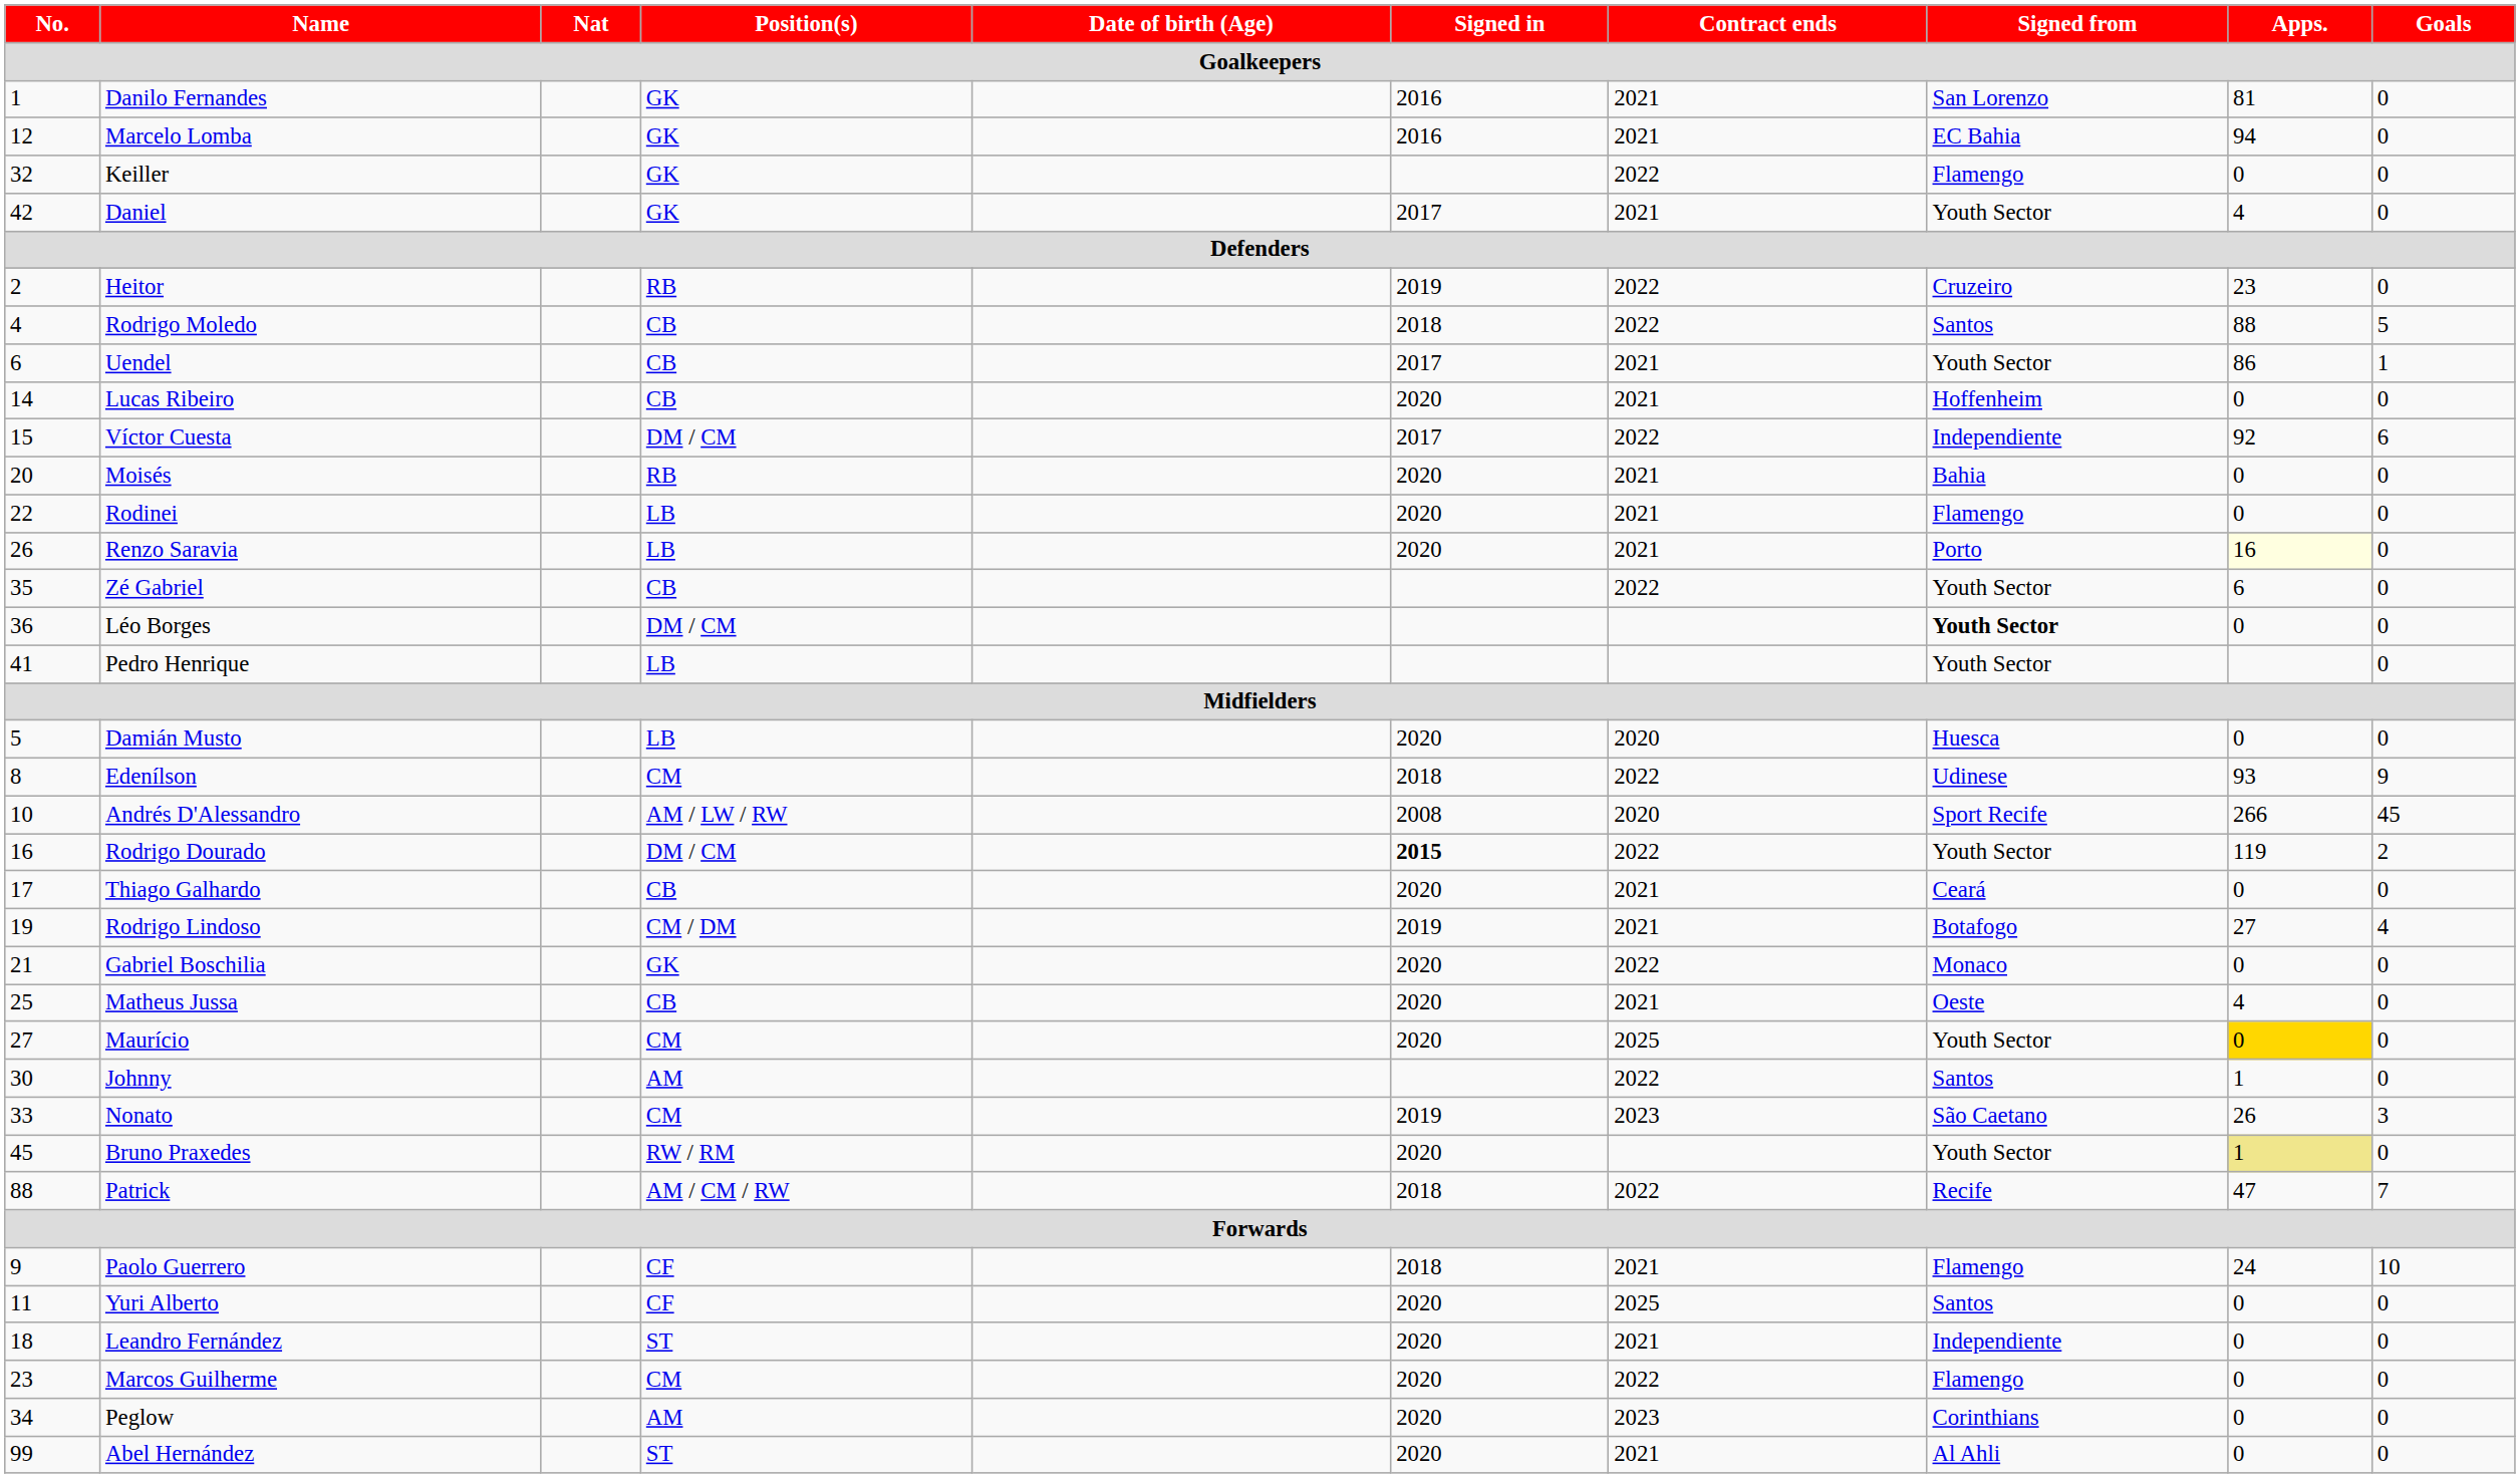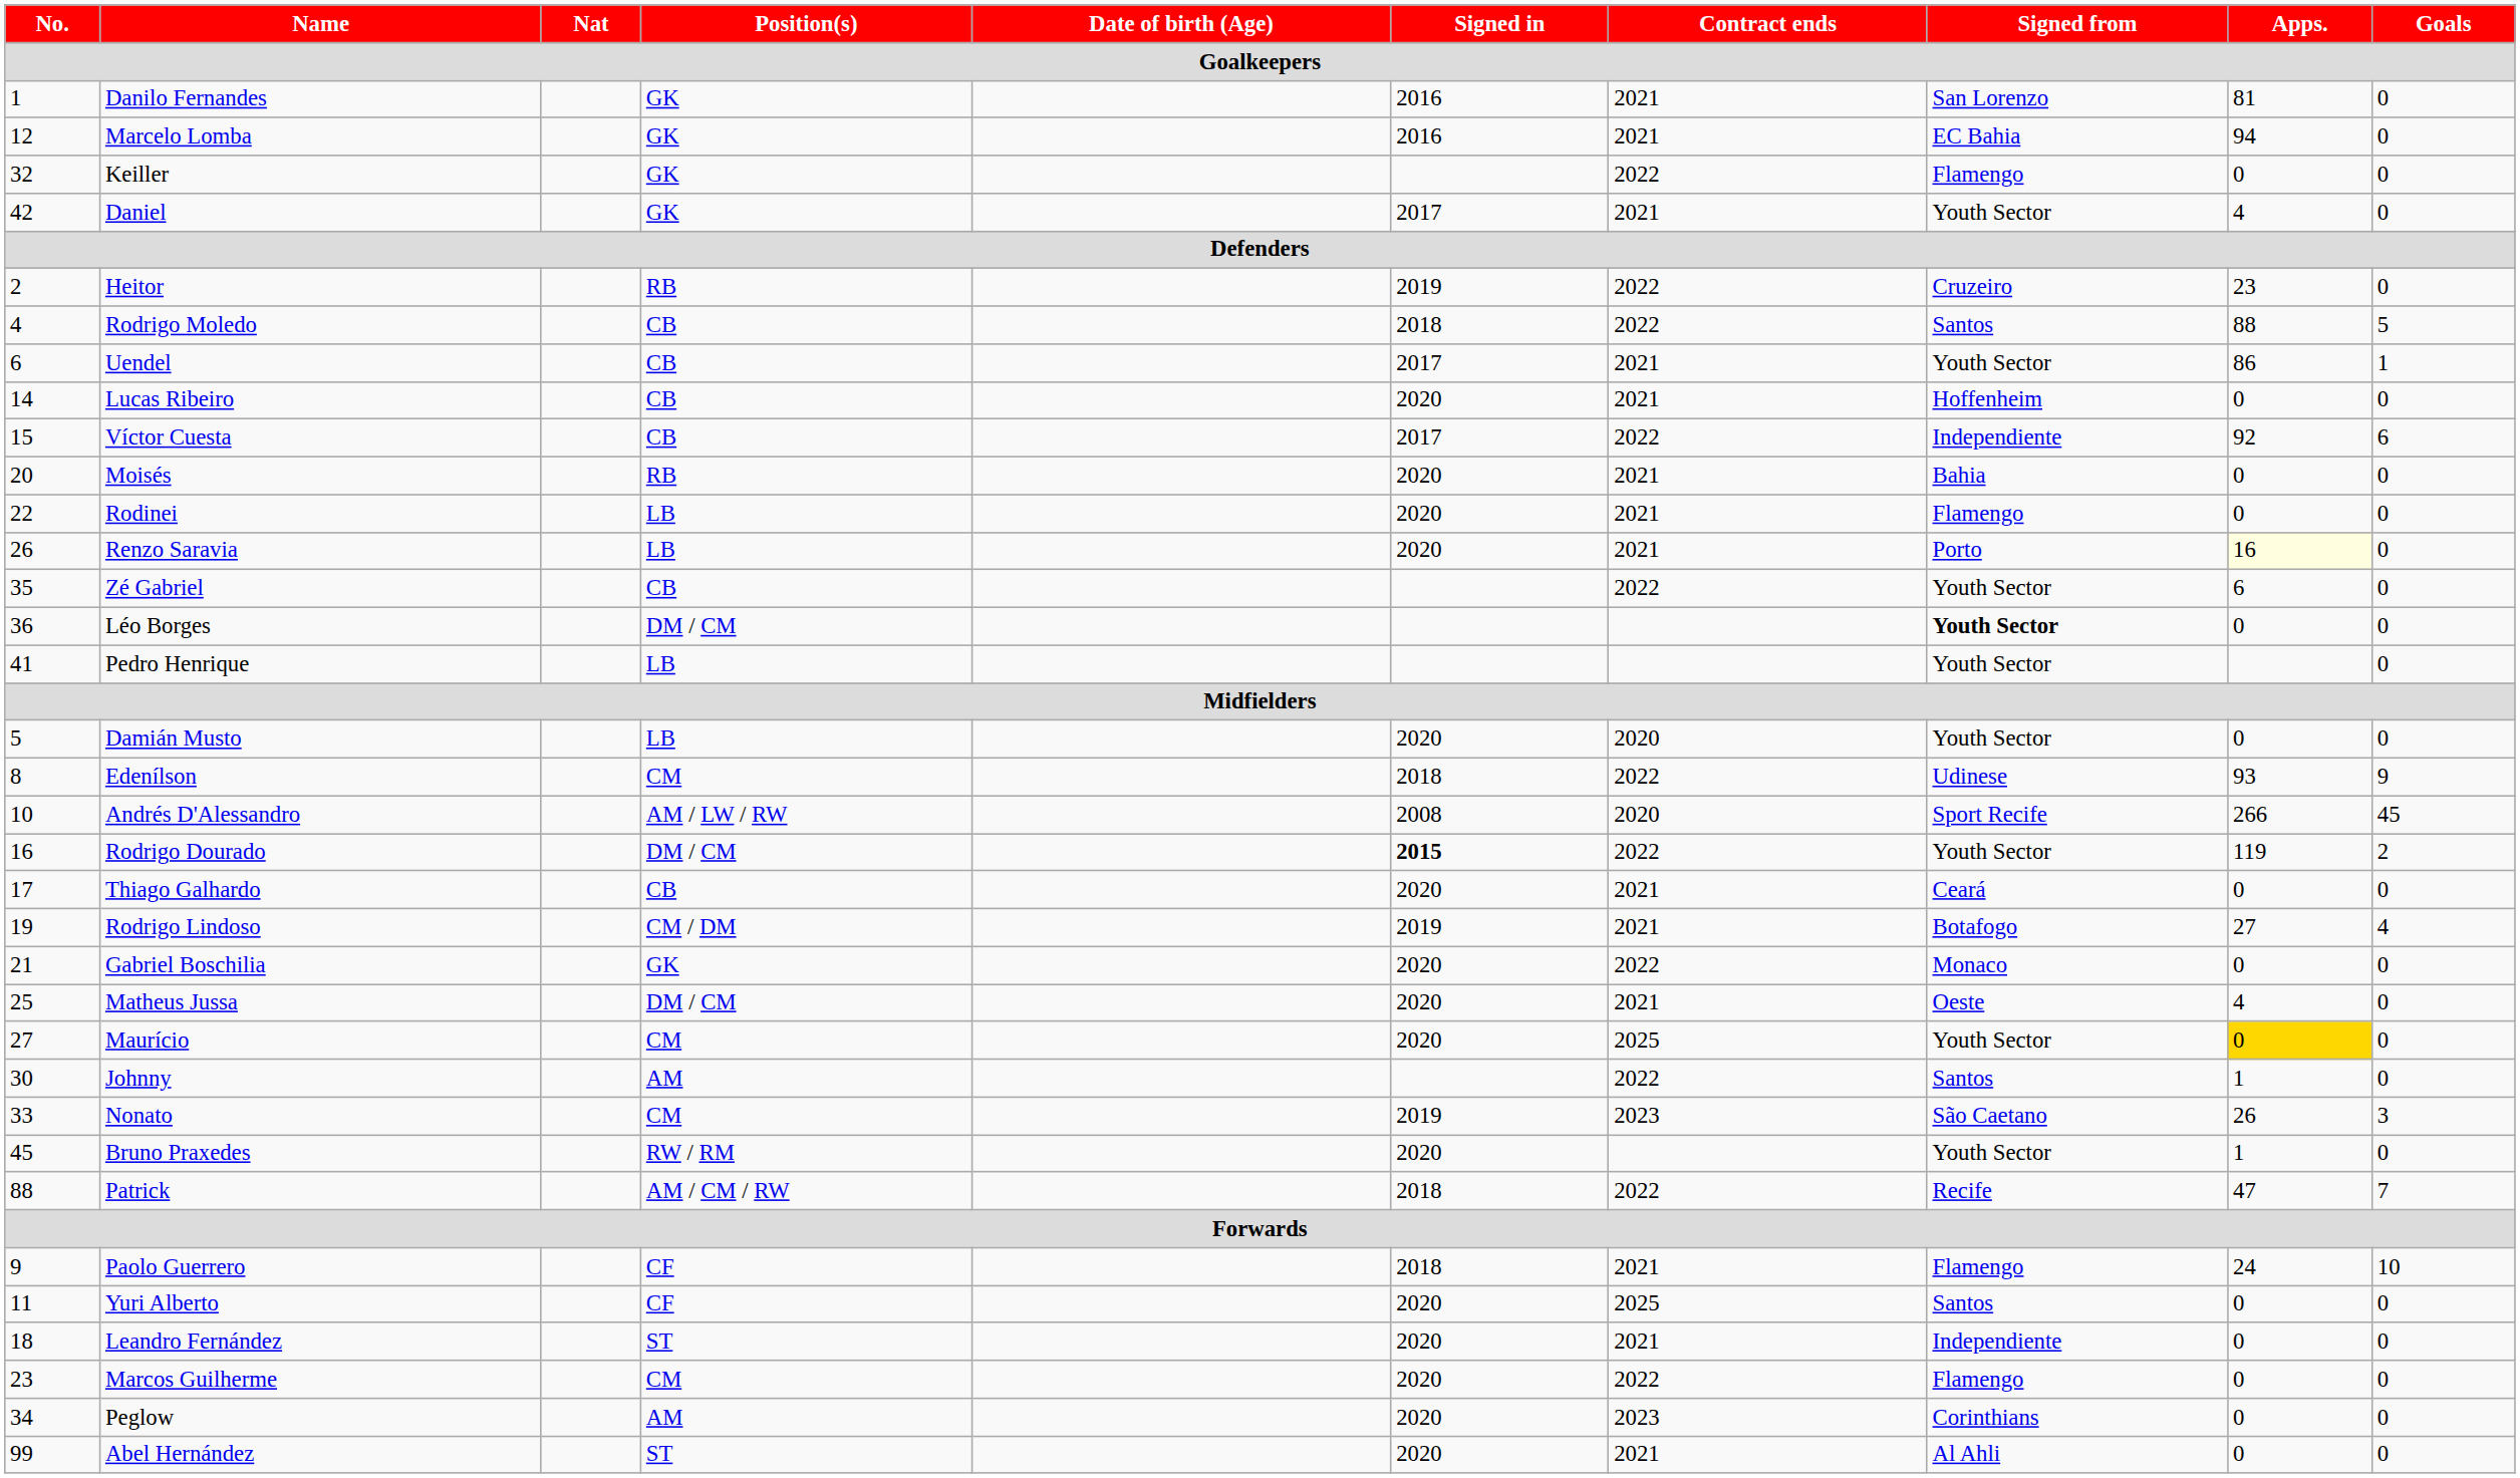 <table class="wikitable" style="text-align:left; font-size:90%; width:100%;">
 <tr>
 <th style="background:#FF0000; color:#FFFFFF; text-align:center;">No.</th>
 <th style="background:#FF0000; color:#FFFFFF; text-align:center;">Name</th>
 <th style="background:#FF0000; color:#FFFFFF; text-align:center;">Nat</th>
 <th style="background:#FF0000; color:#FFFFFF; text-align:center;">Position(s)</th>
 <th style="background:#FF0000; color:#FFFFFF; text-align:center;">Date of birth (Age)</th>
 <th style="background:#FF0000; color:#FFFFFF; text-align:center;">Signed in</th>
 <th style="background:#FF0000; color:#FFFFFF; text-align:center;">Contract ends</th>
 <th style="background:#FF0000; color:#FFFFFF; text-align:center;">Signed from</th>
 <th style="background:#FF0000; color:#FFFFFF; text-align:center;">Apps.</th>
 <th style="background:#FF0000; color:#FFFFFF; text-align:center;">Goals</th>
 </tr>
 <tr>
 <th colspan=11 style="background:#dcdcdc; text-align:center;">Goalkeepers</th>
 </tr>
 <tr>
 <td>1</td>
 <td><a href='#'>Danilo Fernandes</a></td>
 <td></td>
 <td><a href='#'>GK</a></td>
 <td></td>
 <td>2016</td>
 <td>2021</td>
 <td> <a href='#'>San Lorenzo</a></td>
 <td>81</td>
 <td>0</td>
 </tr>
 <tr>
 <td>12</td>
 <td><a href='#'>Marcelo Lomba</a></td>
 <td></td>
 <td><a href='#'>GK</a></td>
 <td></td>
 <td>2016</td>
 <td>2021</td>
 <td> <a href='#'>EC Bahia</a></td>
 <td>94</td>
 <td>0</td>
 </tr>
 <tr>
 <td>32</td>
 <td>Keiller</td>
 <td></td>
 <td><a href='#'>GK</a></td>
 <td></td>
 <td></td>
 <td>2022</td>
 <td> <a href='#'>Flamengo</a></td>
 <td>0</td>
 <td>0</td>
 </tr>
 <tr>
 <td>42</td>
 <td><a href='#'>Daniel</a></td>
 <td></td>
 <td><a href='#'>GK</a></td>
 <td></td>
 <td>2017</td>
 <td>2021</td>
 <td> Youth Sector</td>
 <td>4</td>
 <td>0</td>
 </tr>
 <tr>
 <th colspan=11 style="background:#dcdcdc; text-align:center;">Defenders</th>
 </tr>
 <tr>
 <td>2</td>
 <td><a href='#'>Heitor</a></td>
 <td></td>
 <td><a href='#'>RB</a></td>
 <td></td>
 <td>2019</td>
 <td>2022</td>
 <td> <a href='#'>Cruzeiro</a></td>
 <td>23</td>
 <td>0</td>
 </tr>
 <tr>
 <td>4</td>
 <td><a href='#'>Rodrigo Moledo</a></td>
 <td></td>
 <td><a href='#'>CB</a></td>
 <td></td>
 <td>2018</td>
 <td>2022</td>
 <td> <a href='#'>Santos</a></td>
 <td>88</td>
 <td>5</td>
 </tr>
 <tr>
 <td>6</td>
 <td><a href='#'>Uendel</a></td>
 <td></td>
 <td><a href='#'>CB</a></td>
 <td></td>
 <td>2017</td>
 <td>2021</td>
 <td> Youth Sector</td>
 <td>86</td>
 <td>1</td>
 </tr>
 <tr>
 <td>14</td>
 <td><a href='#'>Lucas Ribeiro</a></td>
 <td></td>
 <td><a href='#'>CB</a></td>
 <td></td>
 <td>2020</td>
 <td>2021</td>
 <td> <a href='#'>Hoffenheim</a></td>
 <td>0</td>
 <td>0</td>
 </tr>
 <tr>
 <td>15</td>
 <td><a href='#'>Víctor Cuesta</a></td>
 <td></td>
-<td><a href='#'>DM</a> / <a href='#'>CM</a></td>
+<td><a href='#'>CB</a></td>
 <td></td>
 <td>2017</td>
 <td>2022</td>
 <td> <a href='#'>Independiente</a></td>
 <td>92</td>
 <td>6</td>
 </tr>
 <tr>
 <td>20</td>
 <td><a href='#'>Moisés</a></td>
 <td></td>
 <td><a href='#'>RB</a></td>
 <td></td>
 <td>2020</td>
 <td>2021</td>
 <td> <a href='#'>Bahia</a></td>
 <td>0</td>
 <td>0</td>
 </tr>
 <tr>
 <td>22</td>
 <td><a href='#'>Rodinei</a></td>
 <td></td>
 <td><a href='#'>LB</a></td>
 <td></td>
 <td>2020</td>
 <td>2021</td>
 <td> <a href='#'>Flamengo</a></td>
 <td>0</td>
 <td>0</td>
 </tr>
 <tr>
 <td>26</td>
 <td><a href='#'>Renzo Saravia</a></td>
 <td></td>
 <td><a href='#'>LB</a></td>
 <td></td>
 <td>2020</td>
 <td>2021</td>
 <td> <a href='#'>Porto</a></td>
 <td style="background: lightyellow;">16</td>
 <td>0</td>
 </tr>
 <tr>
 <td>35</td>
 <td><a href='#'>Zé Gabriel</a></td>
 <td></td>
 <td><a href='#'>CB</a></td>
 <td></td>
 <td></td>
 <td>2022</td>
 <td> Youth Sector</td>
 <td>6</td>
 <td>0</td>
 </tr>
 <tr>
 <td>36</td>
 <td>Léo Borges</td>
 <td></td>
 <td><a href='#'>DM</a> / <a href='#'>CM</a></td>
 <td></td>
 <td></td>
 <td></td>
 <td><strong> Youth Sector</strong></td>
 <td>0</td>
 <td>0</td>
 </tr>
 <tr>
 <td>41</td>
 <td>Pedro Henrique</td>
 <td></td>
 <td><a href='#'>LB</a></td>
 <td></td>
 <td></td>
 <td></td>
 <td> Youth Sector</td>
 <td></td>
 <td>0</td>
 </tr>
 <tr>
 <th colspan=11 style="background:#dcdcdc; text-align:center;">Midfielders</th>
 </tr>
 <tr>
 <td>5</td>
 <td><a href='#'>Damián Musto</a></td>
 <td></td>
 <td><a href='#'>LB</a></td>
 <td></td>
 <td>2020</td>
 <td>2020</td>
-<td> <a href='#'>Huesca</a></td>
+<td> Youth Sector</td>
 <td>0</td>
 <td>0</td>
 </tr>
 <tr>
 <td>8</td>
 <td><a href='#'>Edenílson</a></td>
 <td></td>
 <td><a href='#'>CM</a></td>
 <td></td>
 <td>2018</td>
 <td>2022</td>
 <td> <a href='#'>Udinese</a></td>
 <td>93</td>
 <td>9</td>
 </tr>
 <tr>
 <td>10</td>
 <td><a href='#'>Andrés D'Alessandro</a></td>
 <td></td>
 <td><a href='#'>AM</a> / <a href='#'>LW</a> / <a href='#'>RW</a></td>
 <td></td>
 <td>2008</td>
 <td>2020</td>
 <td> <a href='#'>Sport Recife</a></td>
 <td>266</td>
 <td>45</td>
 </tr>
 <tr>
 <td>16</td>
 <td><a href='#'>Rodrigo Dourado</a></td>
 <td></td>
 <td><a href='#'>DM</a> / <a href='#'>CM</a></td>
 <td></td>
 <td><strong>2015</strong></td>
 <td>2022</td>
 <td> Youth Sector</td>
 <td>119</td>
 <td>2</td>
 </tr>
 <tr>
 <td>17</td>
 <td><a href='#'>Thiago Galhardo</a></td>
 <td></td>
 <td><a href='#'>CB</a></td>
 <td></td>
 <td>2020</td>
 <td>2021</td>
 <td> <a href='#'>Ceará</a></td>
 <td>0</td>
 <td>0</td>
 </tr>
 <tr>
 <td>19</td>
 <td><a href='#'>Rodrigo Lindoso</a></td>
 <td></td>
 <td><a href='#'>CM</a> / <a href='#'>DM</a></td>
 <td></td>
 <td>2019</td>
 <td>2021</td>
 <td> <a href='#'>Botafogo</a></td>
 <td>27</td>
 <td>4</td>
 </tr>
 <tr>
 <td>21</td>
 <td><a href='#'>Gabriel Boschilia</a></td>
 <td></td>
 <td><a href='#'>GK</a></td>
 <td></td>
 <td>2020</td>
 <td>2022</td>
 <td> <a href='#'>Monaco</a></td>
 <td>0</td>
 <td>0</td>
 </tr>
 <tr>
 <td>25</td>
 <td><a href='#'>Matheus Jussa</a></td>
 <td></td>
-<td><a href='#'>CB</a></td>
+<td><a href='#'>DM</a> / <a href='#'>CM</a></td>
 <td></td>
 <td>2020</td>
 <td>2021</td>
 <td> <a href='#'>Oeste</a></td>
 <td>4</td>
 <td>0</td>
 </tr>
 <tr>
 <td>27</td>
 <td><a href='#'>Maurício</a></td>
 <td></td>
 <td><a href='#'>CM</a></td>
 <td></td>
 <td>2020</td>
 <td>2025</td>
 <td> Youth Sector</td>
 <td style="background: gold;">0</td>
 <td>0</td>
 </tr>
 <tr>
 <td>30</td>
 <td><a href='#'>Johnny</a></td>
 <td></td>
 <td><a href='#'>AM</a></td>
 <td></td>
 <td></td>
 <td>2022</td>
 <td> <a href='#'>Santos</a></td>
 <td>1</td>
 <td>0</td>
 </tr>
 <tr>
 <td>33</td>
 <td><a href='#'>Nonato</a></td>
 <td></td>
 <td><a href='#'>CM</a></td>
 <td></td>
 <td>2019</td>
 <td>2023</td>
 <td> <a href='#'>São Caetano</a></td>
 <td>26</td>
 <td>3</td>
 </tr>
 <tr>
 <td>45</td>
 <td><a href='#'>Bruno Praxedes</a></td>
 <td></td>
 <td><a href='#'>RW</a> / <a href='#'>RM</a></td>
 <td></td>
 <td>2020</td>
 <td></td>
 <td> Youth Sector</td>
-<td style="background: khaki;">1</td>
+<td>1</td>
 <td>0</td>
 </tr>
 <tr>
 <td>88</td>
 <td><a href='#'>Patrick</a></td>
 <td></td>
 <td><a href='#'>AM</a> / <a href='#'>CM</a> / <a href='#'>RW</a></td>
 <td></td>
 <td>2018</td>
 <td>2022</td>
 <td> <a href='#'>Recife</a></td>
 <td>47</td>
 <td>7</td>
 </tr>
 <tr>
 <th colspan=11 style="background:#dcdcdc; text-align:center;">Forwards</th>
 </tr>
 <tr>
 <td>9</td>
 <td><a href='#'>Paolo Guerrero</a></td>
 <td></td>
 <td><a href='#'>CF</a></td>
 <td></td>
 <td>2018</td>
 <td>2021</td>
 <td> <a href='#'>Flamengo</a></td>
 <td>24</td>
 <td>10</td>
 </tr>
 <tr>
 <td>11</td>
 <td><a href='#'>Yuri Alberto</a></td>
 <td></td>
 <td><a href='#'>CF</a></td>
 <td></td>
 <td>2020</td>
 <td>2025</td>
 <td> <a href='#'>Santos</a></td>
 <td>0</td>
 <td>0</td>
 </tr>
 <tr>
 <td>18</td>
 <td><a href='#'>Leandro Fernández</a></td>
 <td></td>
 <td><a href='#'>ST</a></td>
 <td></td>
 <td>2020</td>
 <td>2021</td>
 <td> <a href='#'>Independiente</a></td>
 <td>0</td>
 <td>0</td>
 </tr>
 <tr>
 <td>23</td>
 <td><a href='#'>Marcos Guilherme</a></td>
 <td></td>
 <td><a href='#'>CM</a></td>
 <td></td>
 <td>2020</td>
 <td>2022</td>
 <td> <a href='#'>Flamengo</a></td>
 <td>0</td>
 <td>0</td>
 </tr>
 <tr>
 <td>34</td>
 <td>Peglow</td>
 <td></td>
 <td><a href='#'>AM</a></td>
 <td></td>
 <td>2020</td>
 <td>2023</td>
 <td> <a href='#'>Corinthians</a></td>
 <td>0</td>
 <td>0</td>
 </tr>
 <tr>
 <td>99</td>
 <td><a href='#'>Abel Hernández</a></td>
 <td></td>
 <td><a href='#'>ST</a></td>
 <td></td>
 <td>2020</td>
 <td>2021</td>
 <td> <a href='#'>Al Ahli</a></td>
 <td>0</td>
 <td>0</td>
 </tr>
 </table>
